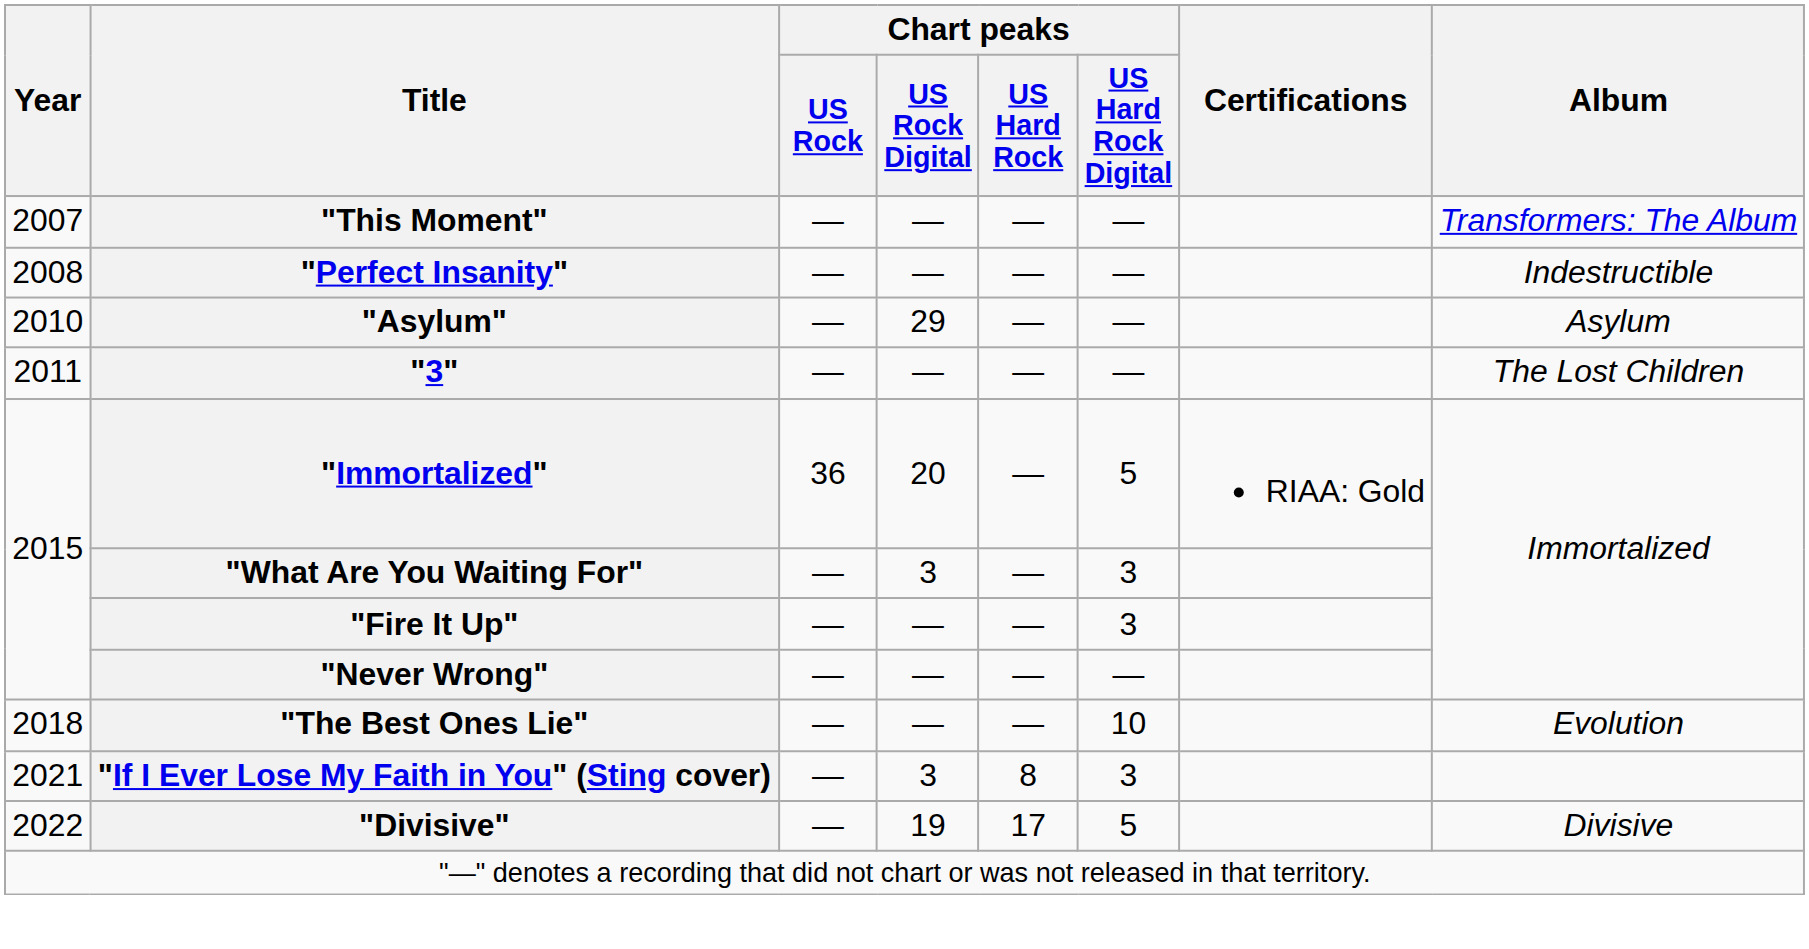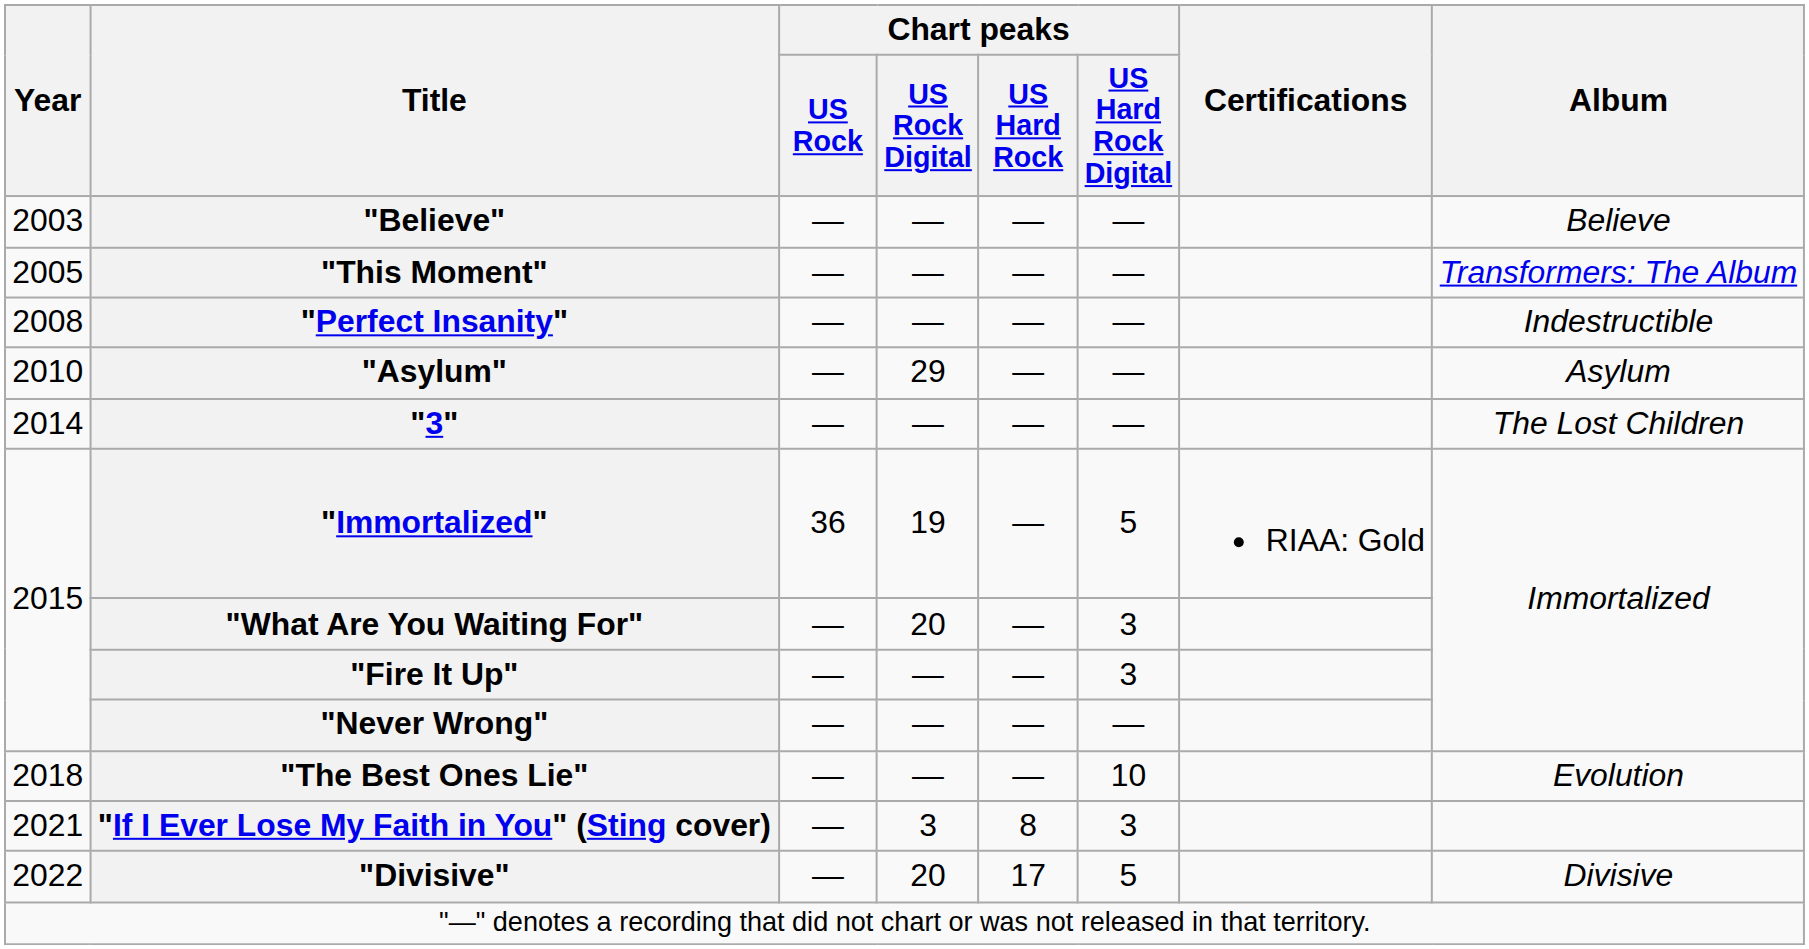 <table class="wikitable plainrowheaders" style="text-align:center">
 <tr>
 <th rowspan="2">Year</th>
 <th rowspan="2">Title</th>
 <th colspan="4">Chart peaks</th>
 <th rowspan="2">Certifications</th>
 <th rowspan="2">Album</th>
 </tr>
 <tr>
 <th scope="col" style="width:3em;font-size:90%;"><a href='#'>US<br>Rock</a><br></th>
 <th scope="col" style="width:3em;font-size:90%;"><a href='#'>US<br>Rock<br>Digital</a><br></th>
 <th scope="col" style="width:3em;font-size:90%;"><a href='#'>US Hard Rock</a></th>
 <th scope="col" style="width:3em;font-size:90%;"><a href='#'>US<br> Hard<br>Rock<br>Digital</a><br></th>
 </tr>
 <tr>
-<td>2007</td>
+<td>2003</td>
+<th scope="row">"Believe"</th>
+<td>—</td>
+<td>—</td>
+<td>—</td>
+<td>—</td>
+<td></td>
+<td><em>Believe</em></td>
+</tr>
+<tr>
+<td>2005</td>
 <th scope="row">"This Moment"</th>
 <td>—</td>
 <td>—</td>
 <td>—</td>
 <td>—</td>
 <td></td>
 <td><em><a href='#'>Transformers: The Album</a></em></td>
 </tr>
 <tr>
 <td>2008</td>
 <th scope="row">"<a href='#'>Perfect Insanity</a>"</th>
 <td>—</td>
 <td>—</td>
 <td>—</td>
 <td>—</td>
 <td></td>
 <td><em>Indestructible</em></td>
 </tr>
 <tr>
 <td>2010</td>
 <th scope="row">"Asylum"</th>
 <td>—</td>
 <td>29</td>
 <td>—</td>
 <td>—</td>
 <td></td>
 <td><em>Asylum</em></td>
 </tr>
 <tr>
-<td>2011</td>
+<td>2014</td>
 <th scope="row">"<a href='#'>3</a>"</th>
 <td>—</td>
 <td>—</td>
 <td>—</td>
 <td>—</td>
 <td></td>
 <td><em>The Lost Children</em></td>
 </tr>
 <tr>
 <td rowspan="4">2015</td>
 <th scope="row">"<a href='#'>Immortalized</a>"</th>
 <td>36</td>
-<td>20</td>
+<td>19</td>
 <td>—</td>
 <td>5</td>
 <td><br><ul><li>RIAA: Gold</li></ul></td>
 <td rowspan="4"><em>Immortalized</em></td>
 </tr>
 <tr>
 <th scope="row">"What Are You Waiting For"</th>
 <td>—</td>
-<td>3</td>
+<td>20</td>
 <td>—</td>
 <td>3</td>
 <td></td>
 </tr>
 <tr>
 <th scope="row">"Fire It Up"</th>
 <td>—</td>
 <td>—</td>
 <td>—</td>
 <td>3</td>
 <td></td>
 </tr>
 <tr>
 <th scope="row">"Never Wrong"</th>
 <td>—</td>
 <td>—</td>
 <td>—</td>
 <td>—</td>
 <td></td>
 </tr>
 <tr>
 <td>2018</td>
 <th scope="row">"The Best Ones Lie"</th>
 <td>—</td>
 <td>—</td>
 <td>—</td>
 <td>10</td>
 <td></td>
 <td><em>Evolution</em></td>
 </tr>
 <tr>
 <td>2021</td>
 <th scope="row">"<a href='#'>If I Ever Lose My Faith in You</a>" <span>(<a href='#'>Sting</a> cover)</span></th>
 <td>—</td>
 <td>3</td>
 <td>8</td>
 <td>3</td>
 <td></td>
 <td></td>
 </tr>
 <tr>
 <td>2022</td>
 <th scope="row">"Divisive"</th>
 <td>—</td>
-<td>19</td>
+<td>20</td>
 <td>17</td>
 <td>5</td>
 <td></td>
 <td><em>Divisive</em></td>
 </tr>
 <tr>
 <td colspan="8" style="font-size:85%">"—" denotes a recording that did not chart or was not released in that territory.</td>
 </tr>
 </table>
